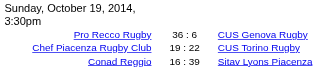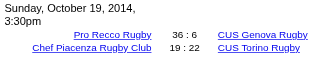 <table style="width:70%;" cellspacing="1">
 <tr>
 <th width=35%></th>
 <th width=15%></th>
 <th></th>
 </tr>
 <tr>
 <td>Sunday, October 19, 2014, 3:30pm</td>
 </tr>
 <tr style=font-size:90%>
 <td align=right><a href='#'>Pro Recco Rugby</a></td>
 <td align=center>36 : 6</td>
 <td><a href='#'>CUS Genova Rugby</a></td>
 </tr>
 <tr style=font-size:90%>
 <td align=right><a href='#'>Chef Piacenza Rugby Club</a></td>
 <td align=center>19 : 22</td>
 <td><a href='#'>CUS Torino Rugby</a></td>
 </tr>
-<tr style=font-size:90%>
-<td align=right><a href='#'>Conad Reggio</a></td>
-<td align=center>16 : 39</td>
-<td><a href='#'>Sitav Lyons Piacenza</a></td>
-</tr>
 </table>
